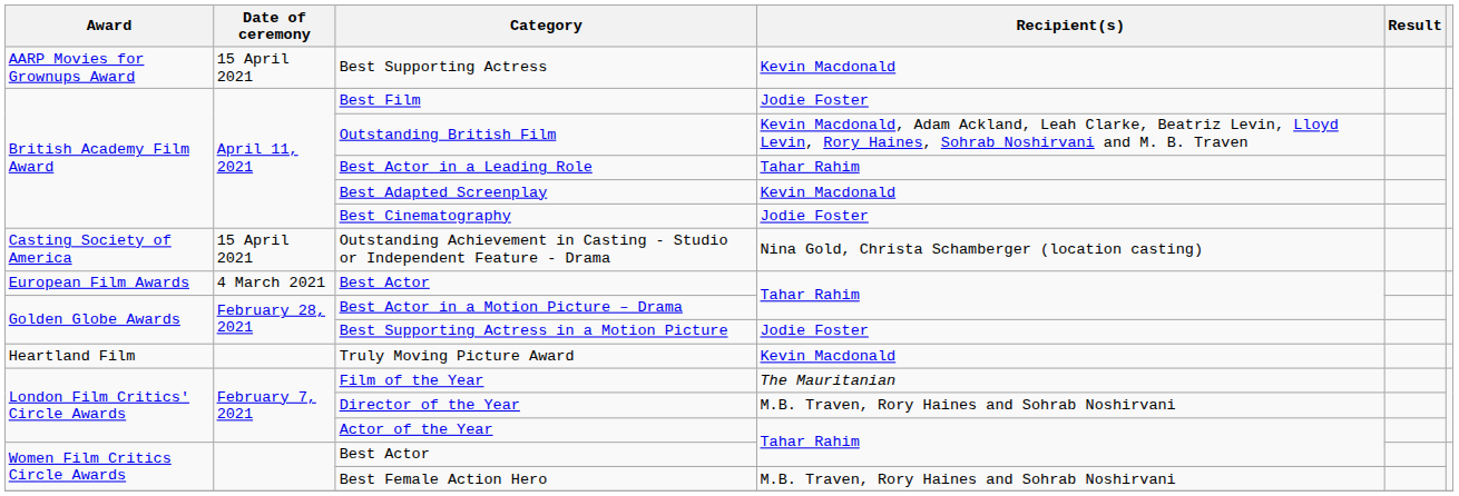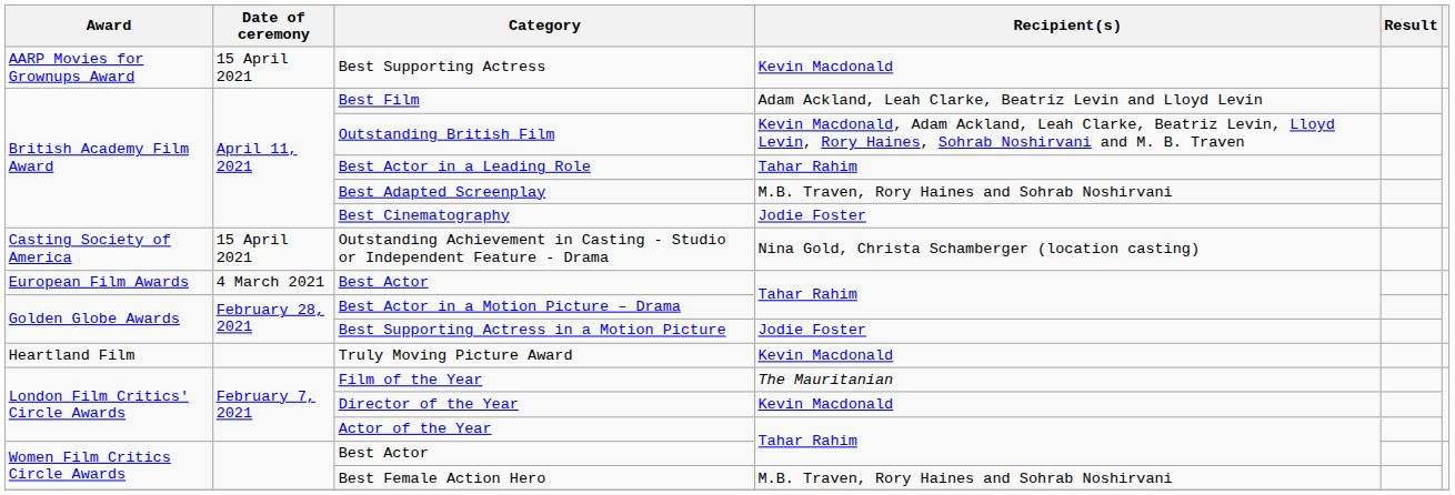 <table class="wikitable sortable plainrowheaders">
 <tr>
 <th scope="col">Award</th>
 <th scope="col">Date of ceremony</th>
 <th scope="col">Category</th>
 <th scope="col">Recipient(s)</th>
 <th scope="col">Result</th>
 <th scope="col" class="unsortable"></th>
 </tr>
 <tr>
 <td rowspan="1"><a href='#'>AARP Movies for Grownups Award</a></td>
 <td rowspan="1">15 April 2021</td>
 <td>Best Supporting Actress</td>
 <td><a href='#'>Kevin Macdonald</a></td>
 <td></td>
 <td rowspan="1" align="center"></td>
 </tr>
 <tr>
 <td rowspan="5"><a href='#'>British Academy Film Award</a></td>
 <td rowspan="5"><a href='#'>April 11, 2021</a></td>
 <td><a href='#'>Best Film</a></td>
-<td><a href='#'>Jodie Foster</a></td>
+<td>Adam Ackland, Leah Clarke, Beatriz Levin and Lloyd Levin</td>
 <td></td>
 <td rowspan="5"  align="center"></td>
 </tr>
 <tr>
 <td><a href='#'>Outstanding British Film</a></td>
 <td><a href='#'>Kevin Macdonald</a>, Adam Ackland, Leah Clarke, Beatriz Levin, <a href='#'>Lloyd Levin</a>, <a href='#'>Rory Haines</a>, <a href='#'>Sohrab Noshirvani</a> and M. B. Traven</td>
 <td></td>
 </tr>
 <tr>
 <td><a href='#'>Best Actor in a Leading Role</a></td>
 <td><a href='#'>Tahar Rahim</a></td>
 <td></td>
 </tr>
 <tr>
 <td><a href='#'>Best Adapted Screenplay</a></td>
-<td><a href='#'>Kevin Macdonald</a></td>
+<td>M.B. Traven, Rory Haines and Sohrab Noshirvani</td>
 <td></td>
 </tr>
 <tr>
 <td><a href='#'>Best Cinematography</a></td>
 <td><a href='#'>Jodie Foster</a></td>
 <td></td>
 </tr>
 <tr>
 <td rowspan="1"><a href='#'>Casting Society of America</a></td>
 <td rowspan="1">15 April 2021</td>
 <td>Outstanding Achievement in Casting - Studio or Independent Feature - Drama</td>
 <td>Nina Gold, Christa Schamberger (location casting)</td>
 <td></td>
 <td></td>
 </tr>
 <tr>
 <td rowspan="1"><a href='#'>European Film Awards</a></td>
 <td rowspan="1">4 March 2021</td>
 <td><a href='#'>Best Actor</a></td>
 <td rowspan="2"><a href='#'>Tahar Rahim</a></td>
 <td></td>
 <td rowspan="1" align="center"></td>
 </tr>
 <tr>
 <td rowspan="2"><a href='#'>Golden Globe Awards</a></td>
 <td rowspan="2"><a href='#'>February 28, 2021</a></td>
 <td><a href='#'>Best Actor in a Motion Picture – Drama</a></td>
 <td></td>
 <td rowspan="2" align="center"></td>
 </tr>
 <tr>
 <td><a href='#'>Best Supporting Actress in a Motion Picture</a></td>
 <td><a href='#'>Jodie Foster</a></td>
 <td></td>
 </tr>
 <tr>
 <td rowspan="1">Heartland Film</td>
 <td rowspan="1"></td>
 <td>Truly Moving Picture Award</td>
 <td><a href='#'>Kevin Macdonald</a></td>
 <td></td>
 <td></td>
 </tr>
 <tr>
 <td rowspan="3"><a href='#'>London Film Critics' Circle Awards</a></td>
 <td rowspan="3"><a href='#'>February 7, 2021</a></td>
 <td><a href='#'>Film of the Year</a></td>
 <td><em>The Mauritanian</em></td>
 <td></td>
 <td rowspan="3" align="center"></td>
 </tr>
 <tr>
 <td><a href='#'>Director of the Year</a></td>
-<td>M.B. Traven, Rory Haines and Sohrab Noshirvani</td>
+<td><a href='#'>Kevin Macdonald</a></td>
 <td></td>
 </tr>
 <tr>
 <td><a href='#'>Actor of the Year</a></td>
 <td rowspan="2"><a href='#'>Tahar Rahim</a></td>
 <td></td>
 </tr>
 <tr>
 <td rowspan="2"><a href='#'>Women Film Critics Circle Awards</a></td>
 <td rowspan="2"></td>
 <td>Best Actor</td>
 <td></td>
 <td rowspan="2"></td>
 </tr>
 <tr>
 <td>Best Female Action Hero</td>
 <td>M.B. Traven, Rory Haines and Sohrab Noshirvani</td>
 <td></td>
 </tr>
 <tr>
 </tr>
 </table>
